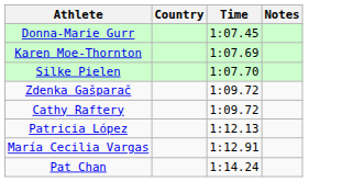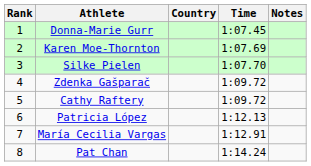 <table class="wikitable sortable" style="text-align:center">
 <tr>
+<th>Rank</th>
 <th>Athlete</th>
 <th>Country</th>
 <th>Time</th>
 <th>Notes</th>
 </tr>
 <tr bgcolor=ccffcc>
+<td>1</td>
 <td><a href='#'>Donna-Marie Gurr</a></td>
 <td align=left></td>
 <td>1:07.45</td>
 <td></td>
 </tr>
 <tr bgcolor=ccffcc>
+<td>2</td>
 <td><a href='#'>Karen Moe-Thornton</a></td>
 <td align=left></td>
 <td>1:07.69</td>
 <td></td>
 </tr>
 <tr bgcolor=ccffcc>
+<td>3</td>
 <td><a href='#'>Silke Pielen</a></td>
 <td align=left></td>
 <td>1:07.70</td>
 <td></td>
 </tr>
 <tr>
+<td>4</td>
 <td><a href='#'>Zdenka Gašparač</a></td>
 <td align=left></td>
 <td>1:09.72</td>
 <td></td>
 </tr>
 <tr>
+<td>5</td>
 <td><a href='#'>Cathy Raftery</a></td>
 <td align=left></td>
 <td>1:09.72</td>
 <td></td>
 </tr>
 <tr>
+<td>6</td>
 <td><a href='#'>Patricia López</a></td>
 <td align=left></td>
 <td>1:12.13</td>
 <td></td>
 </tr>
 <tr>
+<td>7</td>
 <td><a href='#'>María Cecilia Vargas</a></td>
 <td align=left></td>
 <td>1:12.91</td>
 <td></td>
 </tr>
 <tr>
+<td>8</td>
 <td><a href='#'>Pat Chan</a></td>
 <td align=left></td>
 <td>1:14.24</td>
 <td></td>
 </tr>
 </table>
